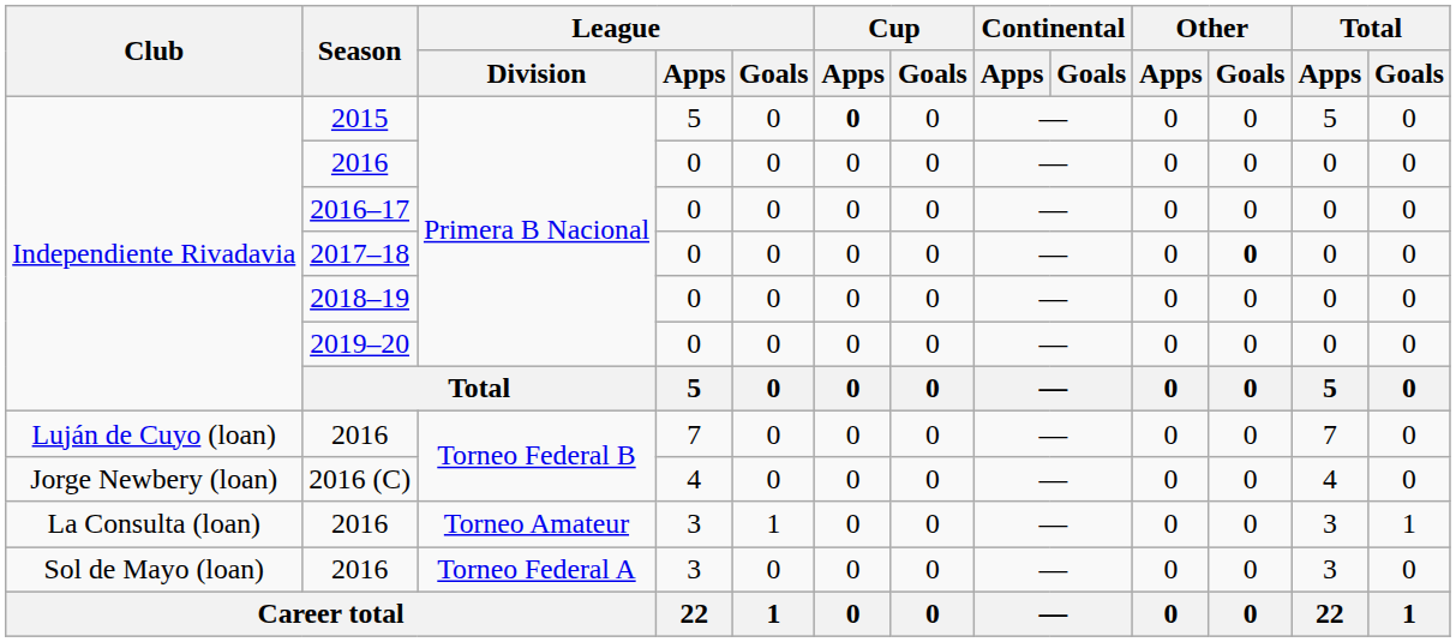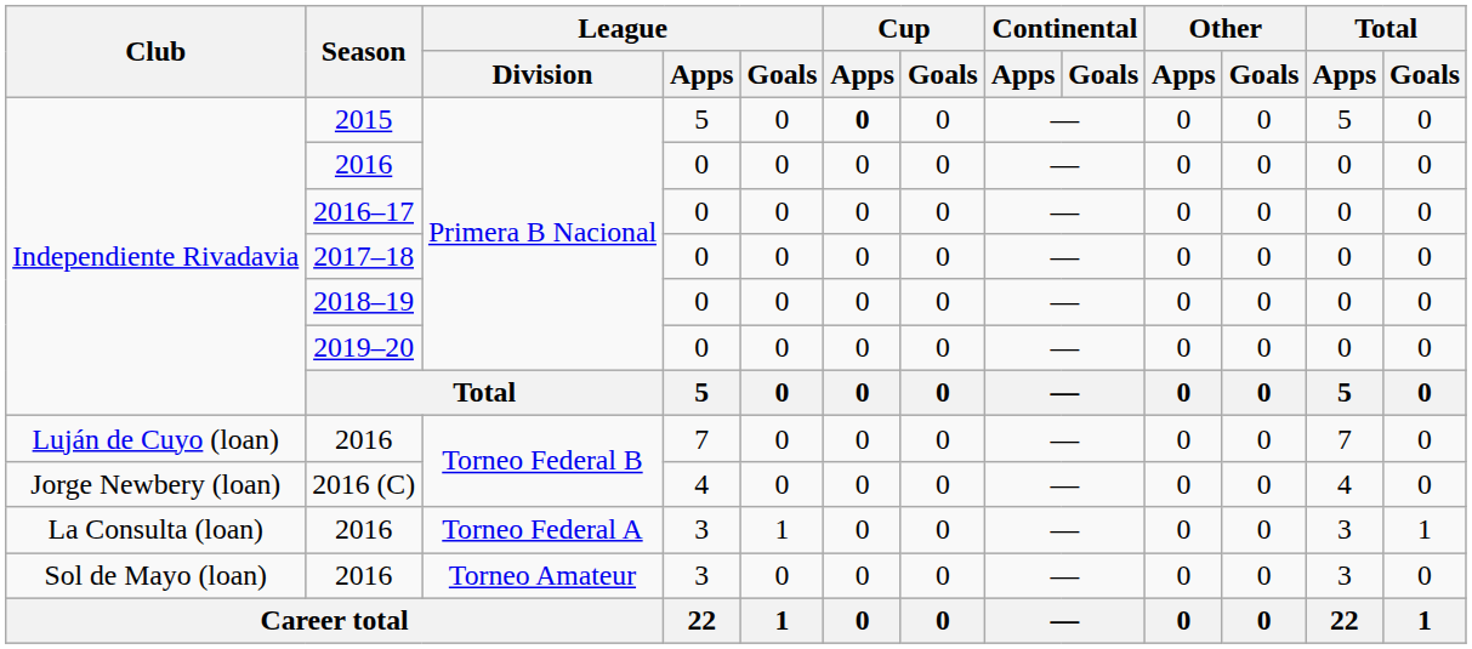 <table class="wikitable" style="text-align:center">
 <tr>
 <th rowspan="2">Club</th>
 <th rowspan="2">Season</th>
 <th colspan="3">League</th>
 <th colspan="2">Cup</th>
 <th colspan="2">Continental</th>
 <th colspan="2">Other</th>
 <th colspan="2">Total</th>
 </tr>
 <tr>
 <th>Division</th>
 <th>Apps</th>
 <th>Goals</th>
 <th>Apps</th>
 <th>Goals</th>
 <th>Apps</th>
 <th>Goals</th>
 <th>Apps</th>
 <th>Goals</th>
 <th>Apps</th>
 <th>Goals</th>
 </tr>
 <tr>
 <td rowspan="7"><a href='#'>Independiente Rivadavia</a></td>
 <td><a href='#'>2015</a></td>
 <td rowspan="6"><a href='#'>Primera B Nacional</a></td>
 <td>5</td>
 <td>0</td>
 <td><strong>0</strong></td>
 <td>0</td>
 <td colspan="2">—</td>
 <td>0</td>
 <td>0</td>
 <td>5</td>
 <td>0</td>
 </tr>
 <tr>
 <td><a href='#'>2016</a></td>
 <td>0</td>
 <td>0</td>
 <td>0</td>
 <td>0</td>
 <td colspan="2">—</td>
 <td>0</td>
 <td>0</td>
 <td>0</td>
 <td>0</td>
 </tr>
 <tr>
 <td><a href='#'>2016–17</a></td>
 <td>0</td>
 <td>0</td>
 <td>0</td>
 <td>0</td>
 <td colspan="2">—</td>
 <td>0</td>
 <td>0</td>
 <td>0</td>
 <td>0</td>
 </tr>
 <tr>
 <td><a href='#'>2017–18</a></td>
 <td>0</td>
 <td>0</td>
 <td>0</td>
 <td>0</td>
 <td colspan="2">—</td>
 <td>0</td>
-<td><strong>0</strong></td>
+<td>0</td>
 <td>0</td>
 <td>0</td>
 </tr>
 <tr>
 <td><a href='#'>2018–19</a></td>
 <td>0</td>
 <td>0</td>
 <td>0</td>
 <td>0</td>
 <td colspan="2">—</td>
 <td>0</td>
 <td>0</td>
 <td>0</td>
 <td>0</td>
 </tr>
 <tr>
 <td><a href='#'>2019–20</a></td>
 <td>0</td>
 <td>0</td>
 <td>0</td>
 <td>0</td>
 <td colspan="2">—</td>
 <td>0</td>
 <td>0</td>
 <td>0</td>
 <td>0</td>
 </tr>
 <tr>
 <th colspan="2">Total</th>
 <th>5</th>
 <th>0</th>
 <th>0</th>
 <th>0</th>
 <th colspan="2">—</th>
 <th>0</th>
 <th>0</th>
 <th>5</th>
 <th>0</th>
 </tr>
 <tr>
 <td rowspan="1"><a href='#'>Luján de Cuyo</a> (loan)</td>
 <td>2016</td>
 <td rowspan="2"><a href='#'>Torneo Federal B</a></td>
 <td>7</td>
 <td>0</td>
 <td>0</td>
 <td>0</td>
 <td colspan="2">—</td>
 <td>0</td>
 <td>0</td>
 <td>7</td>
 <td>0</td>
 </tr>
 <tr>
 <td rowspan="1">Jorge Newbery (loan)</td>
 <td>2016 (C)</td>
 <td>4</td>
 <td>0</td>
 <td>0</td>
 <td>0</td>
 <td colspan="2">—</td>
 <td>0</td>
 <td>0</td>
 <td>4</td>
 <td>0</td>
 </tr>
 <tr>
 <td rowspan="1">La Consulta (loan)</td>
 <td>2016</td>
-<td rowspan="1"><a href='#'>Torneo Amateur</a></td>
+<td rowspan="1"><a href='#'>Torneo Federal A</a></td>
 <td>3</td>
 <td>1</td>
 <td>0</td>
 <td>0</td>
 <td colspan="2">—</td>
 <td>0</td>
 <td>0</td>
 <td>3</td>
 <td>1</td>
 </tr>
 <tr>
 <td rowspan="1">Sol de Mayo (loan)</td>
 <td>2016</td>
-<td rowspan="1"><a href='#'>Torneo Federal A</a></td>
+<td rowspan="1"><a href='#'>Torneo Amateur</a></td>
 <td>3</td>
 <td>0</td>
 <td>0</td>
 <td>0</td>
 <td colspan="2">—</td>
 <td>0</td>
 <td>0</td>
 <td>3</td>
 <td>0</td>
 </tr>
 <tr>
 <th colspan="3">Career total</th>
 <th>22</th>
 <th>1</th>
 <th>0</th>
 <th>0</th>
 <th colspan="2">—</th>
 <th>0</th>
 <th>0</th>
 <th>22</th>
 <th>1</th>
 </tr>
 </table>
